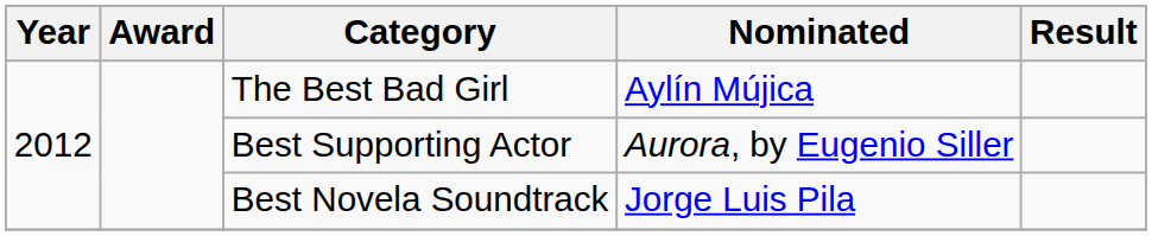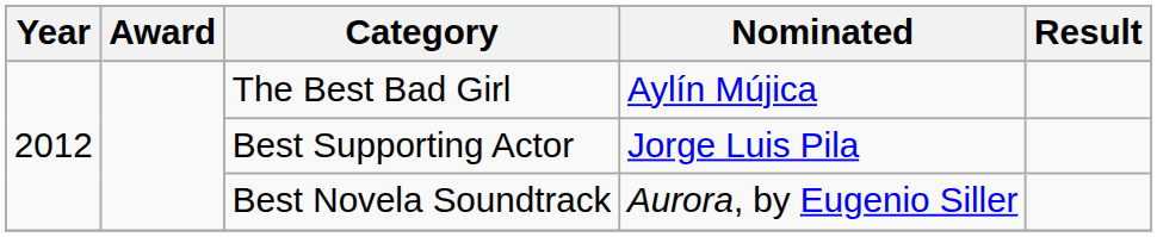 <table class="wikitable">
 <tr align="center">
 <th>Year</th>
 <th scope="col">Award</th>
 <th scope="col">Category</th>
 <th scope="col">Nominated</th>
 <th scope="col">Result</th>
 </tr>
 <tr>
 <td rowspan="3">2012</td>
 <td rowspan="3"></td>
 <td>The Best Bad Girl</td>
 <td><a href='#'>Aylín Mújica</a></td>
 <td></td>
 </tr>
 <tr>
 <td>Best Supporting Actor</td>
-<td><em>Aurora</em>, by <a href='#'>Eugenio Siller</a></td>
+<td><a href='#'>Jorge Luis Pila</a></td>
 <td></td>
 </tr>
 <tr>
 <td>Best Novela Soundtrack</td>
-<td><a href='#'>Jorge Luis Pila</a></td>
+<td><em>Aurora</em>, by <a href='#'>Eugenio Siller</a></td>
 <td></td>
 </tr>
 <tr>
 </tr>
 </table>
